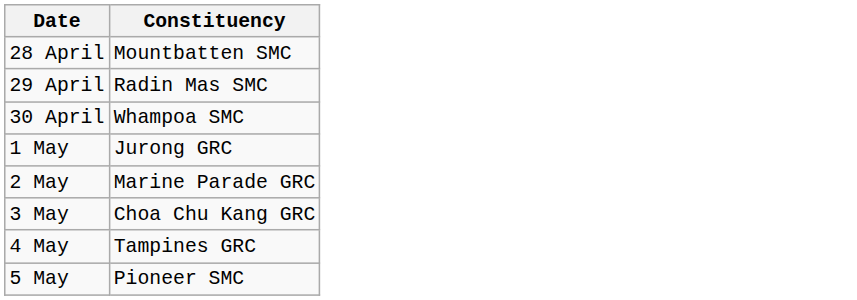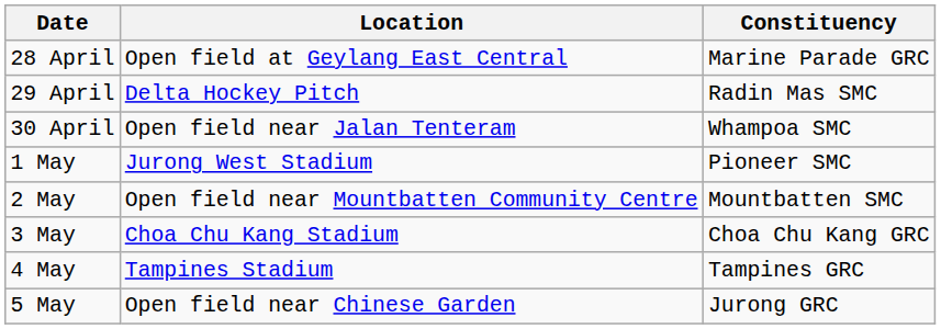 <table class="wikitable sortable">
 <tr>
 <th>Date</th>
+<th>Location</th>
 <th>Constituency</th>
 </tr>
 <tr>
 <td>28 April</td>
-<td>Mountbatten SMC</td>
+<td>Open field at <a href='#'>Geylang East Central</a></td>
+<td>Marine Parade GRC</td>
 </tr>
 <tr>
 <td>29 April</td>
+<td><a href='#'>Delta Hockey Pitch</a></td>
 <td>Radin Mas SMC</td>
 </tr>
 <tr>
 <td>30 April</td>
+<td>Open field near <a href='#'>Jalan Tenteram</a></td>
 <td>Whampoa SMC</td>
 </tr>
 <tr>
 <td>1 May</td>
-<td>Jurong GRC</td>
+<td><a href='#'>Jurong West Stadium</a></td>
+<td>Pioneer SMC</td>
 </tr>
 <tr>
 <td>2 May</td>
-<td>Marine Parade GRC</td>
+<td>Open field near <a href='#'>Mountbatten Community Centre</a></td>
+<td>Mountbatten SMC</td>
 </tr>
 <tr>
 <td>3 May</td>
+<td><a href='#'>Choa Chu Kang Stadium</a></td>
 <td>Choa Chu Kang GRC</td>
 </tr>
 <tr>
 <td>4 May</td>
+<td><a href='#'>Tampines Stadium</a></td>
 <td>Tampines GRC</td>
 </tr>
 <tr>
 <td>5 May</td>
-<td>Pioneer SMC</td>
+<td>Open field near <a href='#'>Chinese Garden</a></td>
+<td>Jurong GRC</td>
 </tr>
 </table>
